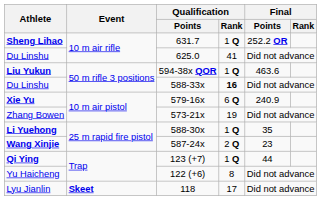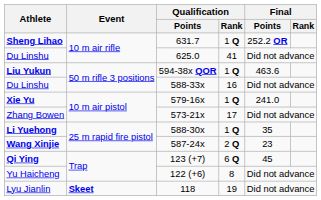 <table class="wikitable" style="font-size:90%">
 <tr>
 <th rowspan="2">Athlete</th>
 <th rowspan="2">Event</th>
 <th colspan=2>Qualification</th>
 <th colspan=2>Final</th>
 </tr>
 <tr style="font-size:95%">
 <th>Points</th>
 <th>Rank</th>
 <th>Points</th>
 <th>Rank</th>
 </tr>
 <tr align=center>
 <td align=left><strong><a href='#'>Sheng Lihao</a></strong></td>
 <td align=left rowspan=2><a href='#'>10 m air rifle</a></td>
 <td>631.7</td>
 <td>1 <strong>Q</strong></td>
 <td>252.2 <strong><a href='#'>OR</a></strong></td>
 <td></td>
 </tr>
 <tr align=center>
 <td align=left><a href='#'>Du Linshu</a></td>
 <td>625.0</td>
 <td>41</td>
 <td colspan=2>Did not advance</td>
 </tr>
 <tr align=center>
 <td align=left><strong><a href='#'>Liu Yukun</a></strong></td>
 <td align=left rowspan=2><a href='#'>50 m rifle 3 positions</a></td>
 <td>594-38x <strong><a href='#'>QOR</a></strong></td>
 <td>1 <strong>Q</strong></td>
 <td>463.6</td>
 <td></td>
 </tr>
 <tr align=center>
 <td align=left><a href='#'>Du Linshu</a></td>
 <td>588-33x</td>
-<td><strong>16</strong></td>
+<td>16</td>
 <td colspan=2>Did not advance</td>
 </tr>
 <tr align=center>
 <td align=left><strong><a href='#'>Xie Yu</a></strong></td>
 <td align=left rowspan=2><a href='#'>10 m air pistol</a></td>
 <td>579-16x</td>
-<td>6 <strong>Q</strong></td>
-<td>240.9</td>
+<td>1 <strong>Q</strong></td>
+<td>241.0</td>
 <td></td>
 </tr>
 <tr align=center>
 <td align=left><a href='#'>Zhang Bowen</a></td>
 <td>573-21x</td>
-<td>19</td>
+<td>17</td>
 <td colspan=2>Did not advance</td>
 </tr>
 <tr align=center>
 <td align=left><strong><a href='#'>Li Yuehong</a></strong></td>
 <td align=left rowspan=2><a href='#'>25 m rapid fire pistol</a></td>
 <td>588-30x</td>
 <td>1 <strong>Q</strong></td>
 <td>35</td>
 <td></td>
 </tr>
 <tr align=center>
 <td align=left><strong><a href='#'>Wang Xinjie</a></strong></td>
 <td>587-24x</td>
 <td>2 <strong>Q</strong></td>
 <td>23</td>
 <td></td>
 </tr>
 <tr align=center>
 <td align=left><strong><a href='#'>Qi Ying</a></strong></td>
 <td align=left rowspan=2><a href='#'>Trap</a></td>
 <td>123 (+7)</td>
-<td>1 <strong>Q</strong></td>
-<td>44</td>
+<td>6 <strong>Q</strong></td>
+<td>45</td>
 <td></td>
 </tr>
 <tr align=center>
 <td align=left><a href='#'>Yu Haicheng</a></td>
 <td>122 (+6)</td>
 <td>8</td>
 <td colspan=2>Did not advance</td>
 </tr>
 <tr align=center>
 <td align=left><a href='#'>Lyu Jianlin</a></td>
 <td align=left><strong><a href='#'>Skeet</a></strong></td>
 <td>118</td>
-<td>17</td>
+<td>19</td>
 <td colspan=2>Did not advance</td>
 </tr>
 </table>
